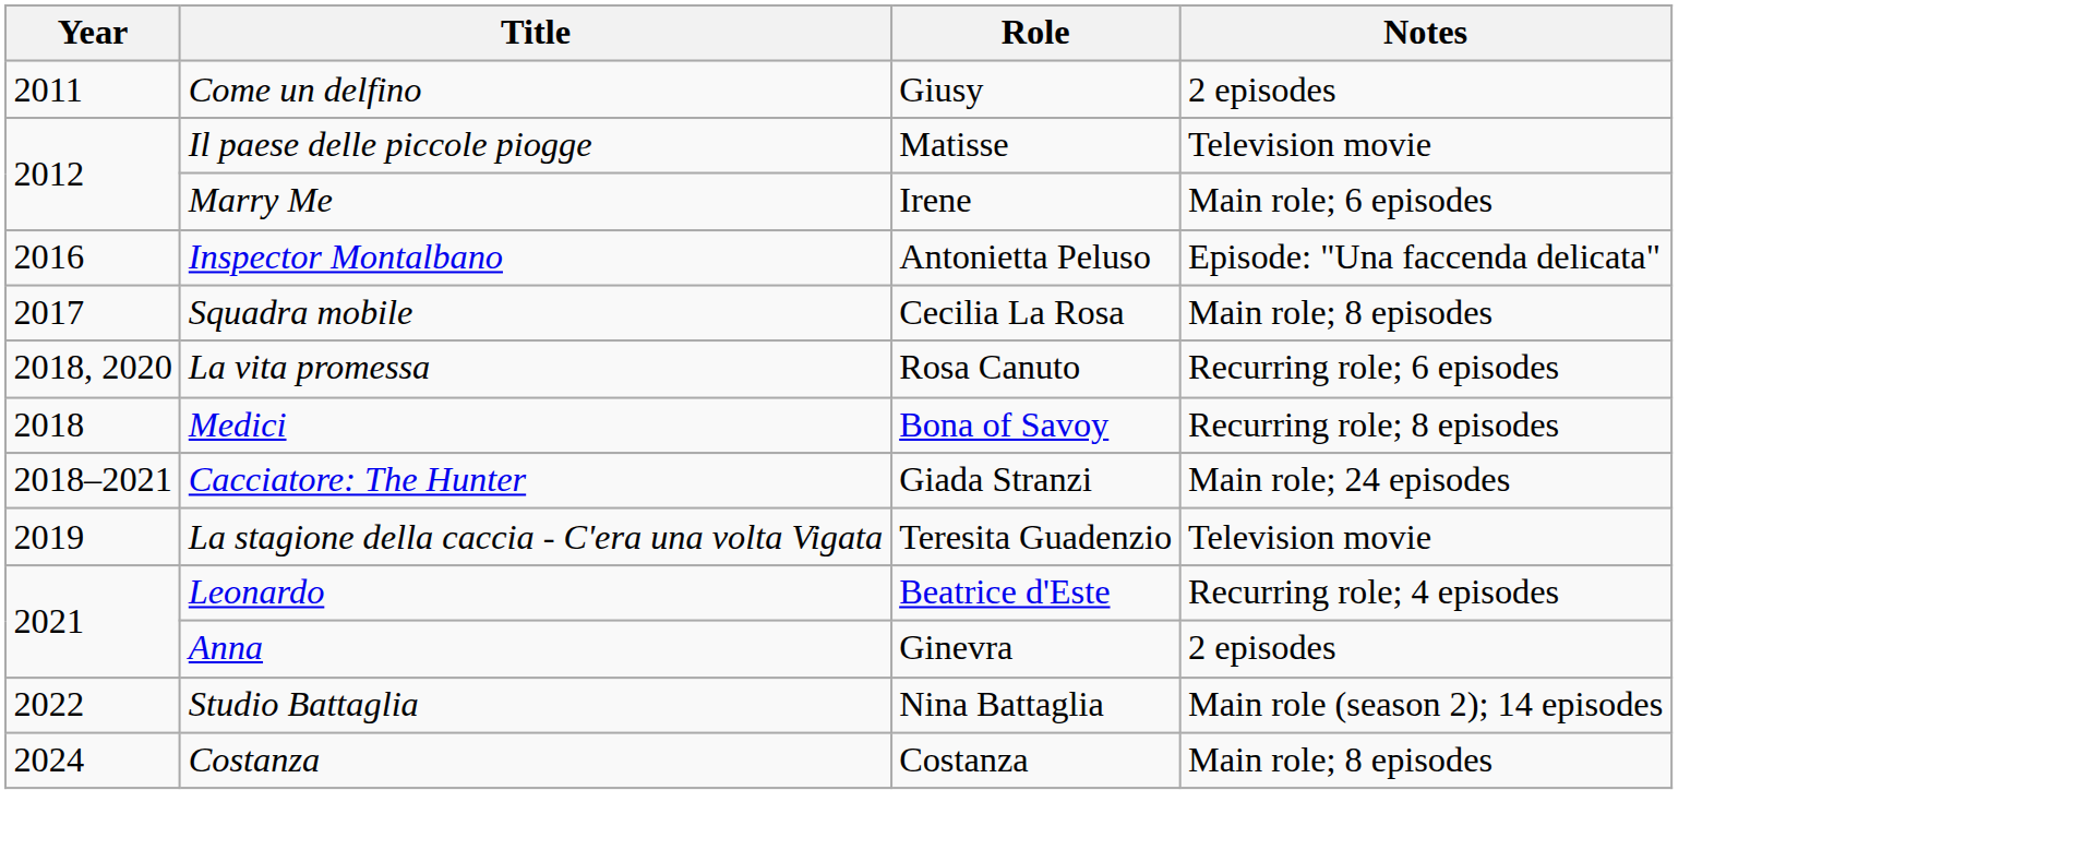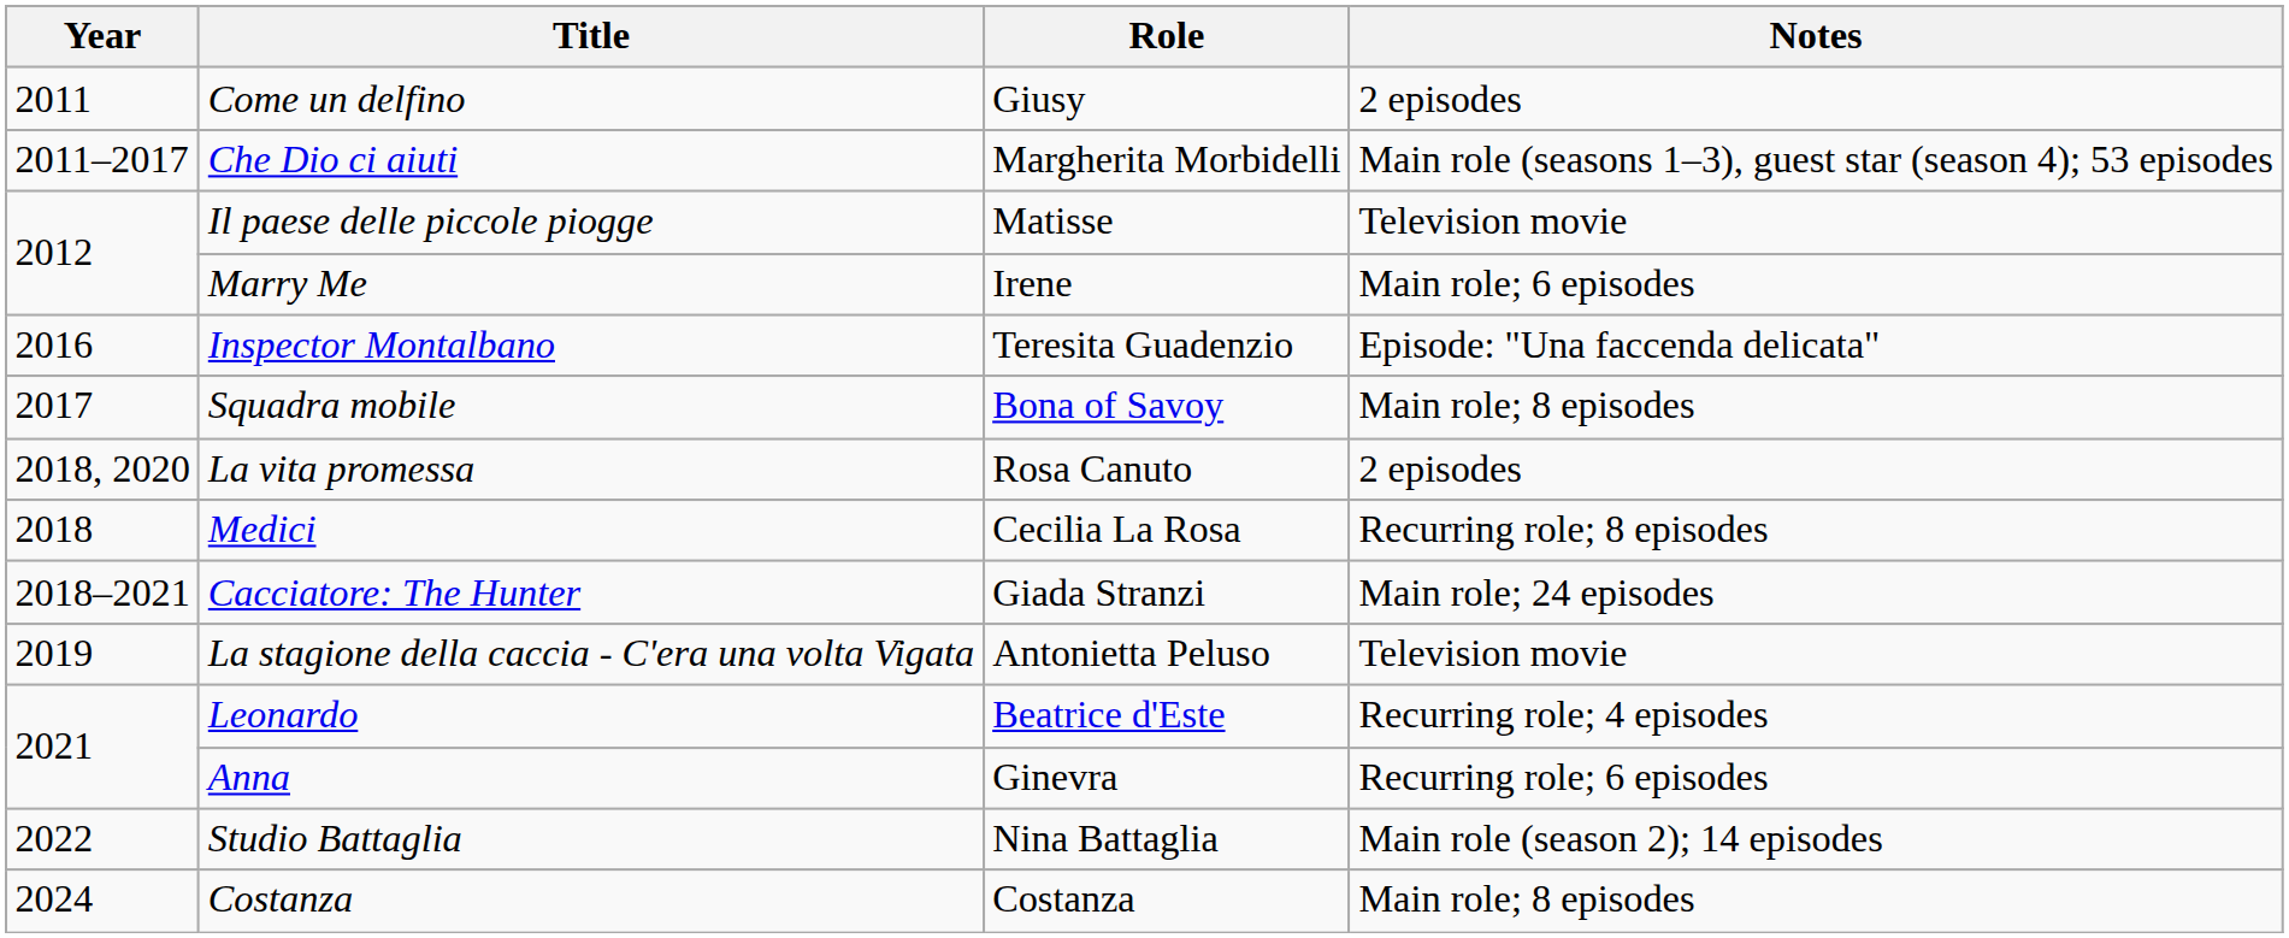 <table class="wikitable sortable">
 <tr>
 <th>Year</th>
 <th>Title</th>
 <th>Role</th>
 <th class="unsortable">Notes</th>
 </tr>
 <tr>
 <td>2011</td>
 <td><em>Come un delfino</em></td>
 <td>Giusy</td>
 <td>2 episodes</td>
+</tr>
+<tr>
+<td>2011–2017</td>
+<td><em><a href='#'>Che Dio ci aiuti</a></em></td>
+<td>Margherita Morbidelli</td>
+<td>Main role (seasons 1–3), guest star (season 4); 53 episodes</td>
 </tr>
 <tr>
 <td rowspan="2">2012</td>
 <td><em>Il paese delle piccole piogge</em></td>
 <td>Matisse</td>
 <td>Television movie</td>
 </tr>
 <tr>
 <td><em>Marry Me</em></td>
 <td>Irene</td>
 <td>Main role; 6 episodes</td>
 </tr>
 <tr>
 <td>2016</td>
 <td><em><a href='#'>Inspector Montalbano</a></em></td>
-<td>Antonietta Peluso</td>
+<td>Teresita Guadenzio</td>
 <td>Episode: "Una faccenda delicata"</td>
 </tr>
 <tr>
 <td>2017</td>
 <td><em>Squadra mobile</em></td>
-<td>Cecilia La Rosa</td>
+<td><a href='#'>Bona of Savoy</a></td>
 <td>Main role; 8 episodes</td>
 </tr>
 <tr>
 <td>2018, 2020</td>
 <td><em>La vita promessa</em></td>
 <td>Rosa Canuto</td>
-<td>Recurring role; 6 episodes</td>
+<td>2 episodes</td>
 </tr>
 <tr>
 <td>2018</td>
 <td><em><a href='#'>Medici</a></em></td>
-<td><a href='#'>Bona of Savoy</a></td>
+<td>Cecilia La Rosa</td>
 <td>Recurring role; 8 episodes</td>
 </tr>
 <tr>
 <td>2018–2021</td>
 <td><em><a href='#'>Cacciatore: The Hunter</a></em></td>
 <td>Giada Stranzi</td>
 <td>Main role; 24 episodes</td>
 </tr>
 <tr>
 <td>2019</td>
 <td><em>La stagione della caccia - C'era una volta Vigata</em></td>
-<td>Teresita Guadenzio</td>
+<td>Antonietta Peluso</td>
 <td>Television movie</td>
 </tr>
 <tr>
 <td rowspan="2">2021</td>
 <td><em><a href='#'>Leonardo</a></em></td>
 <td><a href='#'>Beatrice d'Este</a></td>
 <td>Recurring role; 4 episodes</td>
 </tr>
 <tr>
 <td><em><a href='#'>Anna</a></em></td>
 <td>Ginevra</td>
-<td>2 episodes</td>
+<td>Recurring role; 6 episodes</td>
 </tr>
 <tr>
 <td>2022</td>
 <td><em>Studio Battaglia</em></td>
 <td>Nina Battaglia</td>
 <td>Main role (season 2); 14 episodes</td>
 </tr>
 <tr>
 <td>2024</td>
 <td><em>Costanza </em></td>
 <td>Costanza</td>
 <td>Main role; 8 episodes</td>
 </tr>
 </table>
